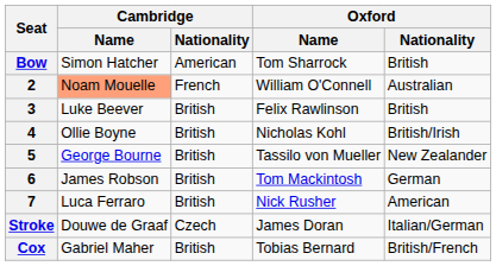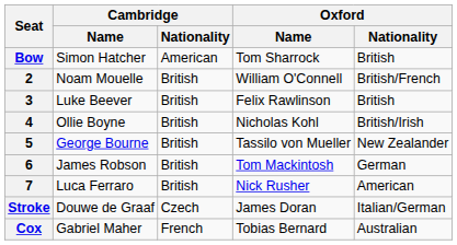 <table class="wikitable">
 <tr>
 <th rowspan="2">Seat</th>
 <th colspan="2">Cambridge</th>
 <th colspan="2">Oxford</th>
 </tr>
 <tr>
 <th>Name</th>
 <th>Nationality</th>
 <th>Name</th>
 <th>Nationality</th>
 </tr>
 <tr>
 <th><a href='#'>Bow</a></th>
 <td>Simon Hatcher</td>
 <td>American</td>
 <td>Tom Sharrock</td>
 <td>British</td>
 </tr>
 <tr>
 <th>2</th>
-<td style="background: lightsalmon;">Noam Mouelle</td>
-<td>French</td>
+<td>Noam Mouelle</td>
+<td>British</td>
 <td>William O'Connell</td>
-<td>Australian</td>
+<td>British/French</td>
 </tr>
 <tr>
 <th>3</th>
 <td>Luke Beever</td>
 <td>British</td>
 <td>Felix Rawlinson</td>
 <td>British</td>
 </tr>
 <tr>
 <th>4</th>
 <td>Ollie Boyne</td>
 <td>British</td>
 <td>Nicholas Kohl</td>
 <td>British/Irish</td>
 </tr>
 <tr>
 <th>5</th>
 <td><a href='#'>George Bourne</a></td>
 <td>British</td>
 <td>Tassilo von Mueller</td>
 <td>New Zealander</td>
 </tr>
 <tr>
 <th>6</th>
 <td>James Robson</td>
 <td>British</td>
 <td><a href='#'>Tom Mackintosh</a></td>
 <td>German</td>
 </tr>
 <tr>
 <th>7</th>
 <td>Luca Ferraro</td>
 <td>British</td>
 <td><a href='#'>Nick Rusher</a></td>
 <td>American</td>
 </tr>
 <tr>
 <th><a href='#'>Stroke</a></th>
 <td>Douwe de Graaf</td>
 <td>Czech</td>
 <td>James Doran</td>
 <td>Italian/German</td>
 </tr>
 <tr>
 <th><a href='#'>Cox</a></th>
 <td>Gabriel Maher</td>
-<td>British</td>
+<td>French</td>
 <td>Tobias Bernard</td>
-<td>British/French</td>
+<td>Australian</td>
 </tr>
 </table>
